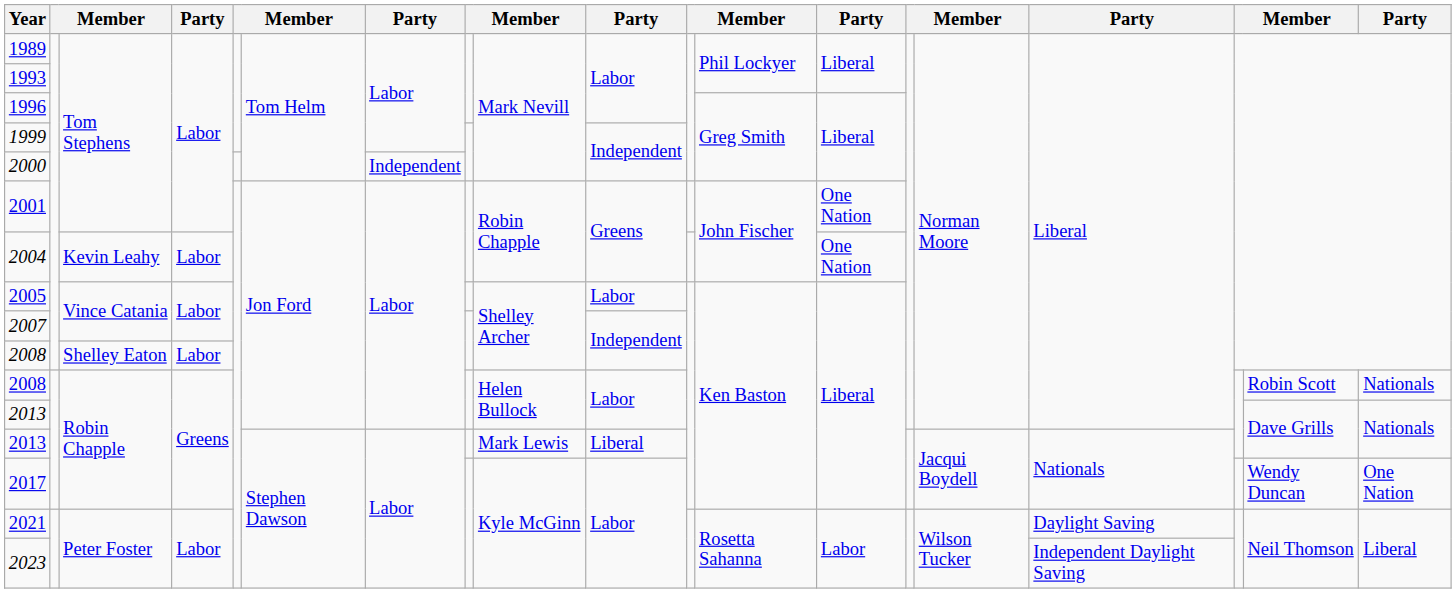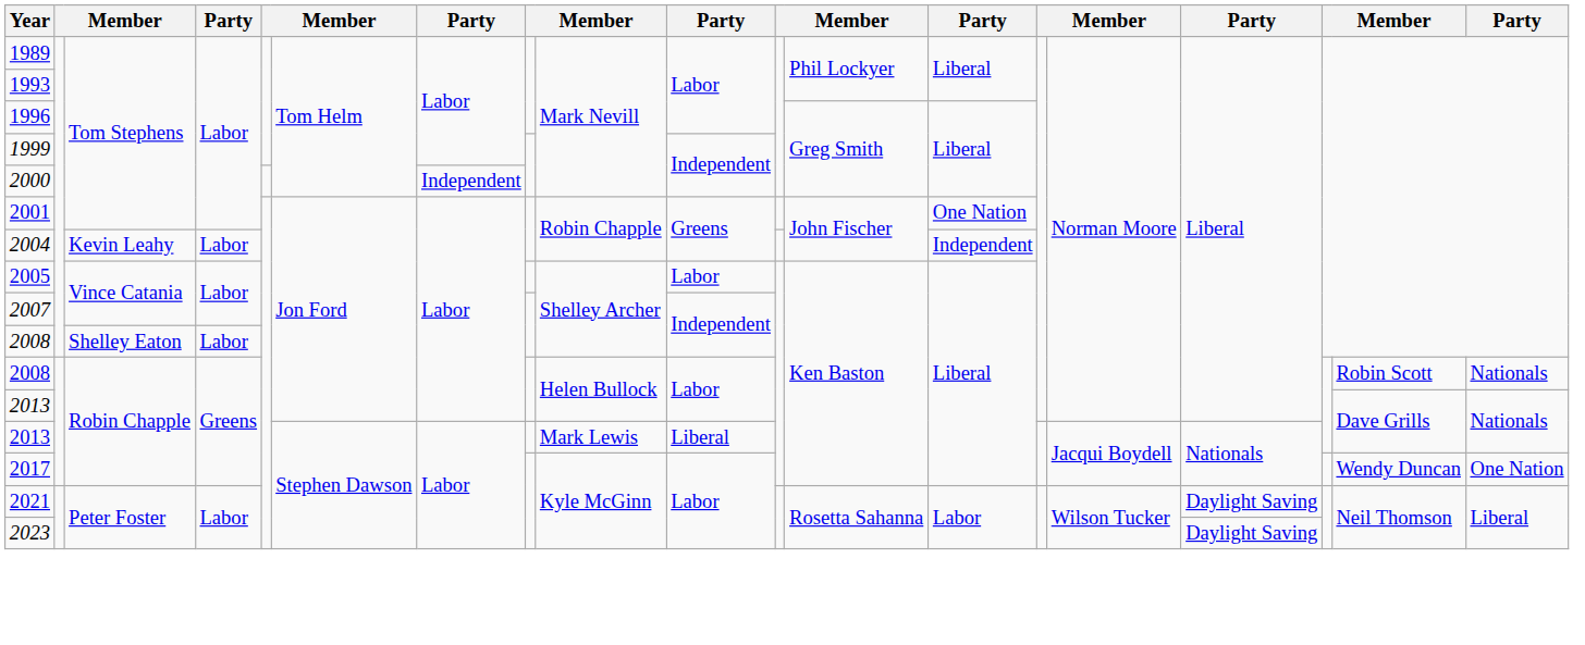 <table class=wikitable>
 <tr>
 <th>Year</th>
 <th colspan=2>Member</th>
 <th>Party</th>
 <th colspan=2>Member</th>
 <th>Party</th>
 <th colspan=2>Member</th>
 <th>Party</th>
 <th colspan=2>Member</th>
 <th>Party</th>
 <th colspan=2>Member</th>
 <th>Party</th>
 <th colspan=2>Member</th>
 <th>Party</th>
 </tr>
 <tr>
 <td><a href='#'>1989</a></td>
 <td rowspan=10 ></td>
 <td rowspan=6><a href='#'>Tom Stephens</a></td>
 <td rowspan=6><a href='#'>Labor</a></td>
 <td rowspan=4 ></td>
 <td rowspan=5><a href='#'>Tom Helm</a></td>
 <td rowspan=4><a href='#'>Labor</a></td>
 <td rowspan=3 ></td>
 <td rowspan=5><a href='#'>Mark Nevill</a></td>
 <td rowspan=3><a href='#'>Labor</a></td>
 <td rowspan=5 ></td>
 <td rowspan=2><a href='#'>Phil Lockyer</a></td>
 <td rowspan=2><a href='#'>Liberal</a></td>
 <td rowspan=12 ></td>
 <td rowspan=12><a href='#'>Norman Moore</a></td>
 <td rowspan=12><a href='#'>Liberal</a></td>
 <td colspan=3 rowspan=10></td>
 </tr>
 <tr>
 <td><a href='#'>1993</a></td>
 </tr>
 <tr>
 <td><a href='#'>1996</a></td>
 <td rowspan=3><a href='#'>Greg Smith</a></td>
 <td rowspan=3><a href='#'>Liberal</a></td>
 </tr>
 <tr>
 <td><em>1999</em></td>
 <td rowspan=2 ></td>
 <td rowspan=2><a href='#'>Independent</a></td>
 </tr>
 <tr>
 <td><em>2000</em></td>
 <td></td>
 <td><a href='#'>Independent</a></td>
 </tr>
 <tr>
 <td><a href='#'>2001</a></td>
 <td rowspan=11 ></td>
 <td rowspan=7><a href='#'>Jon Ford</a></td>
 <td rowspan=7><a href='#'>Labor</a></td>
 <td rowspan=2 ></td>
 <td rowspan=2><a href='#'>Robin Chapple</a></td>
 <td rowspan=2><a href='#'>Greens</a></td>
 <td></td>
 <td rowspan=2><a href='#'>John Fischer</a></td>
 <td><a href='#'>One Nation</a></td>
 </tr>
 <tr>
 <td><em>2004</em></td>
 <td><a href='#'>Kevin Leahy</a></td>
 <td><a href='#'>Labor</a></td>
 <td></td>
-<td><a href='#'>One Nation</a></td>
+<td><a href='#'>Independent</a></td>
 </tr>
 <tr>
 <td><a href='#'>2005</a></td>
 <td rowspan=2><a href='#'>Vince Catania</a></td>
 <td rowspan=2><a href='#'>Labor</a></td>
 <td></td>
 <td rowspan=3><a href='#'>Shelley Archer</a></td>
 <td><a href='#'>Labor</a></td>
 <td rowspan=7 ></td>
 <td rowspan=7><a href='#'>Ken Baston</a></td>
 <td rowspan=7><a href='#'>Liberal</a></td>
 </tr>
 <tr>
 <td><em>2007</em></td>
 <td rowspan=2 ></td>
 <td rowspan=2><a href='#'>Independent</a></td>
 </tr>
 <tr>
 <td><em>2008</em></td>
 <td><a href='#'>Shelley Eaton</a></td>
 <td><a href='#'>Labor</a></td>
 </tr>
 <tr>
 <td><a href='#'>2008</a></td>
 <td rowspan=4 ></td>
 <td rowspan=4><a href='#'>Robin Chapple</a></td>
 <td rowspan=4><a href='#'>Greens</a></td>
 <td rowspan=2 ></td>
 <td rowspan=2><a href='#'>Helen Bullock</a></td>
 <td rowspan=2><a href='#'>Labor</a></td>
 <td rowspan=3 ></td>
 <td><a href='#'>Robin Scott</a></td>
 <td><a href='#'>Nationals</a></td>
 </tr>
 <tr>
 <td><em>2013</em></td>
 <td rowspan=2><a href='#'>Dave Grills</a></td>
 <td rowspan=2><a href='#'>Nationals</a></td>
 </tr>
 <tr>
 <td><a href='#'>2013</a></td>
 <td rowspan=4><a href='#'>Stephen Dawson</a></td>
 <td rowspan=4><a href='#'>Labor</a></td>
 <td></td>
 <td><a href='#'>Mark Lewis</a></td>
 <td><a href='#'>Liberal</a></td>
 <td rowspan=2 ></td>
 <td rowspan=2><a href='#'>Jacqui Boydell</a></td>
 <td rowspan=2><a href='#'>Nationals</a></td>
 </tr>
 <tr>
 <td><a href='#'>2017</a></td>
 <td rowspan=3 ></td>
 <td rowspan=3><a href='#'>Kyle McGinn</a></td>
 <td rowspan=3><a href='#'>Labor</a></td>
 <td></td>
 <td><a href='#'>Wendy Duncan</a></td>
 <td><a href='#'>One Nation</a></td>
 </tr>
 <tr>
 <td><a href='#'>2021</a></td>
 <td rowspan=2 ></td>
 <td rowspan=2><a href='#'>Peter Foster</a></td>
 <td rowspan=2><a href='#'>Labor</a></td>
 <td rowspan=2 ></td>
 <td rowspan=2><a href='#'>Rosetta Sahanna</a></td>
 <td rowspan=2><a href='#'>Labor</a></td>
 <td rowspan=2 ></td>
 <td rowspan=2><a href='#'>Wilson Tucker</a></td>
 <td><a href='#'>Daylight Saving</a></td>
 <td rowspan=2 ></td>
 <td rowspan=2><a href='#'>Neil Thomson</a></td>
 <td rowspan=2><a href='#'>Liberal</a></td>
 </tr>
 <tr>
 <td><em>2023</em></td>
-<td><a href='#'>Independent Daylight Saving</a></td>
+<td><a href='#'>Daylight Saving</a></td>
 </tr>
 </table>
